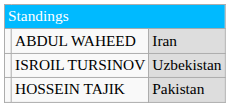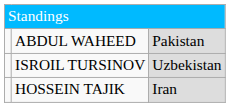 <table class="wikitable">
 <tr>
 <td colspan="3" style="background:#00baff;color:#fff">Standings</td>
 </tr>
 <tr>
 <td></td>
 <td>ABDUL WAHEED</td>
-<td style="background:#dddddd"> Iran</td>
+<td style="background:#dddddd">Pakistan</td>
 </tr>
 <tr>
 <td></td>
 <td>ISROIL TURSINOV</td>
 <td style="background:#dddddd"> Uzbekistan</td>
 </tr>
 <tr>
 <td></td>
 <td>HOSSEIN TAJIK</td>
-<td style="background:#dddddd">Pakistan</td>
+<td style="background:#dddddd"> Iran</td>
 </tr>
 </table>
